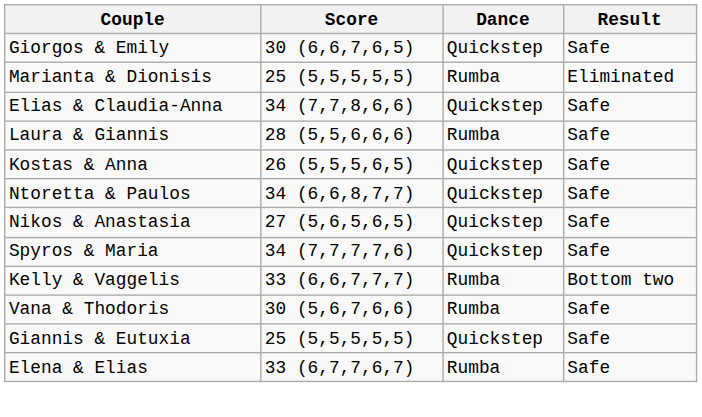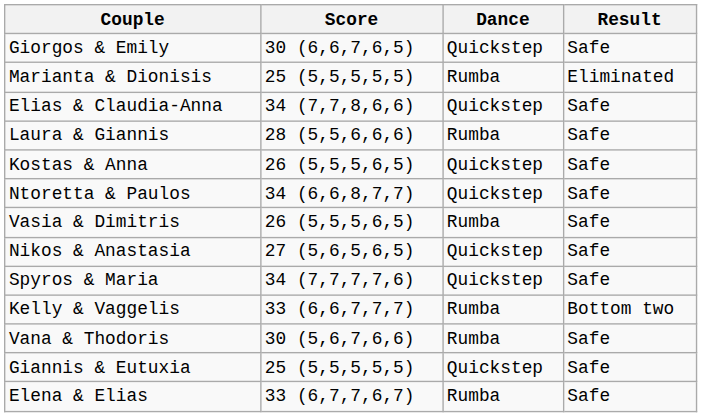 <table class="wikitable" style="width:40%;">
 <tr>
 <th>Couple</th>
 <th>Score</th>
 <th>Dance</th>
 <th>Result</th>
 </tr>
 <tr>
 <td>Giorgos & Emily</td>
 <td>30 (6,6,7,6,5)</td>
 <td>Quickstep</td>
 <td>Safe</td>
 </tr>
 <tr>
 <td>Marianta & Dionisis</td>
 <td>25 (5,5,5,5,5)</td>
 <td>Rumba</td>
 <td>Eliminated</td>
 </tr>
 <tr>
 <td>Elias & Claudia-Anna</td>
 <td>34 (7,7,8,6,6)</td>
 <td>Quickstep</td>
 <td>Safe</td>
 </tr>
 <tr>
 <td>Laura & Giannis</td>
 <td>28 (5,5,6,6,6)</td>
 <td>Rumba</td>
 <td>Safe</td>
 </tr>
 <tr>
 <td>Kostas & Anna</td>
 <td>26 (5,5,5,6,5)</td>
 <td>Quickstep</td>
 <td>Safe</td>
 </tr>
 <tr>
 <td>Ntoretta & Paulos</td>
 <td>34 (6,6,8,7,7)</td>
 <td>Quickstep</td>
 <td>Safe</td>
 </tr>
 <tr>
+<td>Vasia & Dimitris</td>
+<td>26 (5,5,5,6,5)</td>
+<td>Rumba</td>
+<td>Safe</td>
+</tr>
+<tr>
 <td>Nikos & Anastasia</td>
 <td>27 (5,6,5,6,5)</td>
 <td>Quickstep</td>
 <td>Safe</td>
 </tr>
 <tr>
 <td>Spyros & Maria</td>
 <td>34 (7,7,7,7,6)</td>
 <td>Quickstep</td>
 <td>Safe</td>
 </tr>
 <tr>
 <td>Kelly & Vaggelis</td>
 <td>33 (6,6,7,7,7)</td>
 <td>Rumba</td>
 <td>Bottom two</td>
 </tr>
 <tr>
 <td>Vana & Thodoris</td>
 <td>30 (5,6,7,6,6)</td>
 <td>Rumba</td>
 <td>Safe</td>
 </tr>
 <tr>
 <td>Giannis & Eutuxia</td>
 <td>25 (5,5,5,5,5)</td>
 <td>Quickstep</td>
 <td>Safe</td>
 </tr>
 <tr>
 <td>Elena & Elias</td>
 <td>33 (6,7,7,6,7)</td>
 <td>Rumba</td>
 <td>Safe</td>
 </tr>
 </table>
